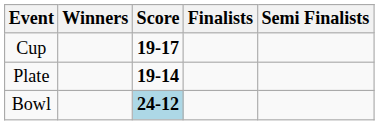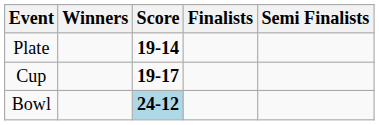 <table class="wikitable" style="text-align: center">
 <tr>
 <th>Event</th>
 <th>Winners</th>
 <th>Score</th>
 <th>Finalists</th>
 <th>Semi Finalists</th>
 </tr>
 <tr>
-<td>Cup</td>
+<td>Plate</td>
 <td align=left><strong></strong></td>
-<td><strong>19-17</strong></td>
+<td><strong>19-14</strong></td>
 <td align=left></td>
 <td align=left><br></td>
 </tr>
 <tr>
-<td>Plate</td>
+<td>Cup</td>
 <td align=left><strong></strong></td>
-<td><strong>19-14</strong></td>
+<td><strong>19-17</strong></td>
 <td align=left></td>
 <td align=left><br></td>
 </tr>
 <tr>
 <td>Bowl</td>
 <td align=left><strong></strong></td>
 <td style="background: lightblue;"><strong>24-12</strong></td>
 <td align=left></td>
 <td align=left><br></td>
 </tr>
 </table>
